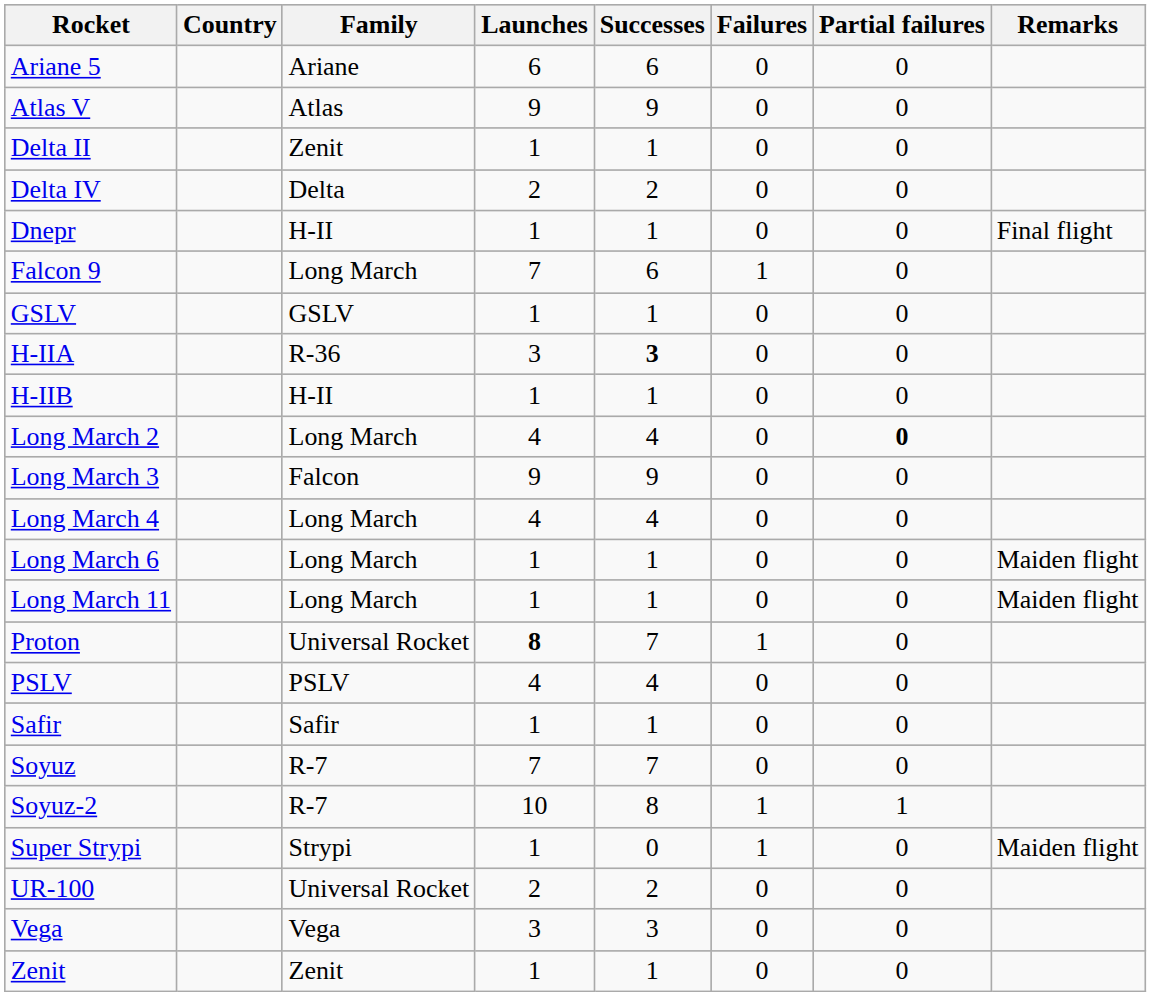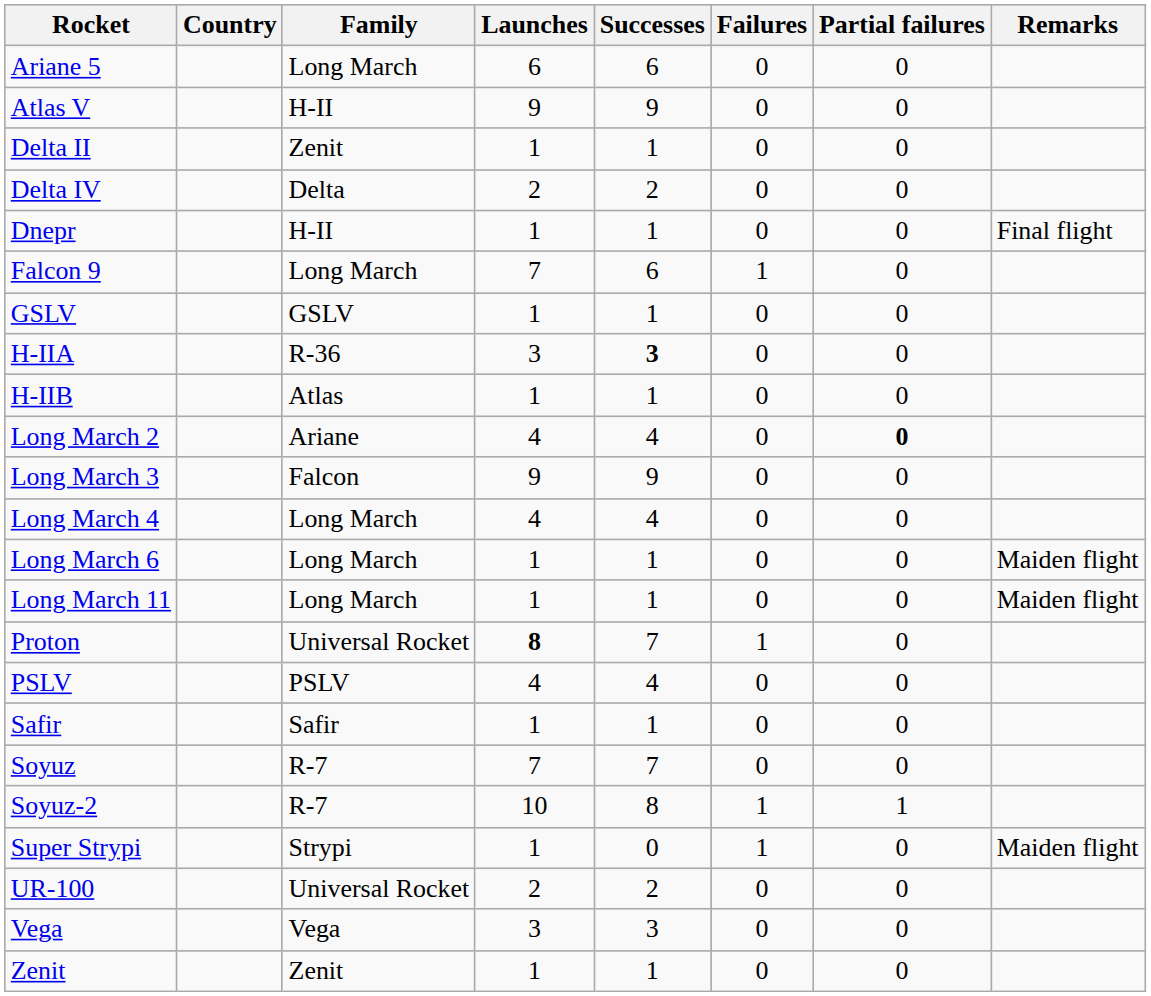 <table class="wikitable sortable collapsible collapsed" style=text-align:center>
 <tr>
 <th>Rocket</th>
 <th>Country</th>
 <th>Family</th>
 <th>Launches</th>
 <th>Successes</th>
 <th>Failures</th>
 <th>Partial failures</th>
 <th>Remarks</th>
 </tr>
 <tr>
 <td align=left><a href='#'>Ariane 5</a></td>
 <td align=left></td>
-<td align=left>Ariane</td>
+<td align=left>Long March</td>
 <td>6</td>
 <td>6</td>
 <td>0</td>
 <td>0</td>
 <td></td>
 </tr>
 <tr>
 <td align=left><a href='#'>Atlas V</a></td>
 <td align=left></td>
-<td align=left>Atlas</td>
+<td align=left>H-II</td>
 <td>9</td>
 <td>9</td>
 <td>0</td>
 <td>0</td>
 <td></td>
 </tr>
 <tr>
 <td align=left><a href='#'>Delta II</a></td>
 <td align=left></td>
 <td align=left>Zenit</td>
 <td>1</td>
 <td>1</td>
 <td>0</td>
 <td>0</td>
 <td></td>
 </tr>
 <tr>
 <td align=left><a href='#'>Delta IV</a></td>
 <td align=left></td>
 <td align=left>Delta</td>
 <td>2</td>
 <td>2</td>
 <td>0</td>
 <td>0</td>
 <td></td>
 </tr>
 <tr>
 <td align=left><a href='#'>Dnepr</a></td>
 <td align=left></td>
 <td align=left>H-II</td>
 <td>1</td>
 <td>1</td>
 <td>0</td>
 <td>0</td>
 <td align=left>Final flight</td>
 </tr>
 <tr>
 <td align=left><a href='#'>Falcon 9</a></td>
 <td align=left></td>
 <td align=left>Long March</td>
 <td>7</td>
 <td>6</td>
 <td>1</td>
 <td>0</td>
 <td></td>
 </tr>
 <tr>
 <td align=left><a href='#'>GSLV</a></td>
 <td align=left></td>
 <td align=left>GSLV</td>
 <td>1</td>
 <td>1</td>
 <td>0</td>
 <td>0</td>
 <td></td>
 </tr>
 <tr>
 <td align=left><a href='#'>H-IIA</a></td>
 <td align=left></td>
 <td align=left>R-36</td>
 <td>3</td>
 <td><strong>3</strong></td>
 <td>0</td>
 <td>0</td>
 <td></td>
 </tr>
 <tr>
 <td align=left><a href='#'>H-IIB</a></td>
 <td align=left></td>
-<td align=left>H-II</td>
+<td align=left>Atlas</td>
 <td>1</td>
 <td>1</td>
 <td>0</td>
 <td>0</td>
 <td></td>
 </tr>
 <tr>
 <td align=left><a href='#'>Long March 2</a></td>
 <td align=left></td>
-<td align=left>Long March</td>
+<td align=left>Ariane</td>
 <td>4</td>
 <td>4</td>
 <td>0</td>
 <td><strong>0</strong></td>
 <td></td>
 </tr>
 <tr>
 <td align=left><a href='#'>Long March 3</a></td>
 <td align=left></td>
 <td align=left>Falcon</td>
 <td>9</td>
 <td>9</td>
 <td>0</td>
 <td>0</td>
 <td></td>
 </tr>
 <tr>
 <td align=left><a href='#'>Long March 4</a></td>
 <td align=left></td>
 <td align=left>Long March</td>
 <td>4</td>
 <td>4</td>
 <td>0</td>
 <td>0</td>
 <td></td>
 </tr>
 <tr>
 <td align=left><a href='#'>Long March 6</a></td>
 <td align=left></td>
 <td align=left>Long March</td>
 <td>1</td>
 <td>1</td>
 <td>0</td>
 <td>0</td>
 <td align=left>Maiden flight</td>
 </tr>
 <tr>
 <td align=left><a href='#'>Long March 11</a></td>
 <td align=left></td>
 <td align=left>Long March</td>
 <td>1</td>
 <td>1</td>
 <td>0</td>
 <td>0</td>
 <td align=left>Maiden flight</td>
 </tr>
 <tr>
 <td align=left><a href='#'>Proton</a></td>
 <td align=left></td>
 <td align=left>Universal Rocket</td>
 <td><strong>8</strong></td>
 <td>7</td>
 <td>1</td>
 <td>0</td>
 <td></td>
 </tr>
 <tr>
 <td align=left><a href='#'>PSLV</a></td>
 <td align=left></td>
 <td align=left>PSLV</td>
 <td>4</td>
 <td>4</td>
 <td>0</td>
 <td>0</td>
 <td></td>
 </tr>
 <tr>
 <td align=left><a href='#'>Safir</a></td>
 <td align=left></td>
 <td align=left>Safir</td>
 <td>1</td>
 <td>1</td>
 <td>0</td>
 <td>0</td>
 <td></td>
 </tr>
 <tr>
 <td align=left><a href='#'>Soyuz</a></td>
 <td align=left></td>
 <td align=left>R-7</td>
 <td>7</td>
 <td>7</td>
 <td>0</td>
 <td>0</td>
 <td></td>
 </tr>
 <tr>
 <td align=left><a href='#'>Soyuz-2</a></td>
 <td align=left></td>
 <td align=left>R-7</td>
 <td>10</td>
 <td>8</td>
 <td>1</td>
 <td>1</td>
 <td></td>
 </tr>
 <tr>
 <td align=left><a href='#'>Super Strypi</a></td>
 <td align=left></td>
 <td align=left>Strypi</td>
 <td>1</td>
 <td>0</td>
 <td>1</td>
 <td>0</td>
 <td align=left>Maiden flight</td>
 </tr>
 <tr>
 <td align=left><a href='#'>UR-100</a></td>
 <td align=left></td>
 <td align=left>Universal Rocket</td>
 <td>2</td>
 <td>2</td>
 <td>0</td>
 <td>0</td>
 <td></td>
 </tr>
 <tr>
 <td align=left><a href='#'>Vega</a></td>
 <td align=left></td>
 <td align=left>Vega</td>
 <td>3</td>
 <td>3</td>
 <td>0</td>
 <td>0</td>
 <td></td>
 </tr>
 <tr>
 <td align=left><a href='#'>Zenit</a></td>
 <td align=left></td>
 <td align=left>Zenit</td>
 <td>1</td>
 <td>1</td>
 <td>0</td>
 <td>0</td>
 <td></td>
 </tr>
 </table>
